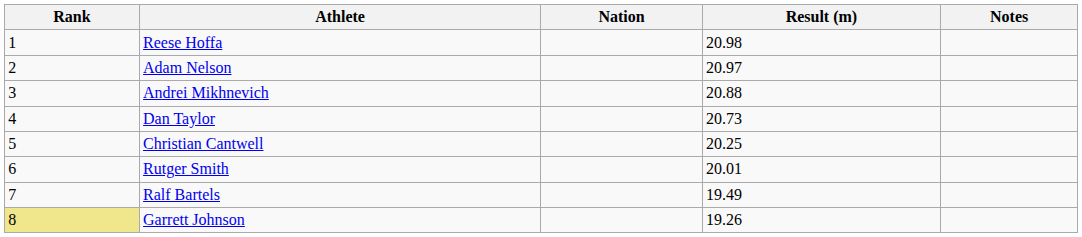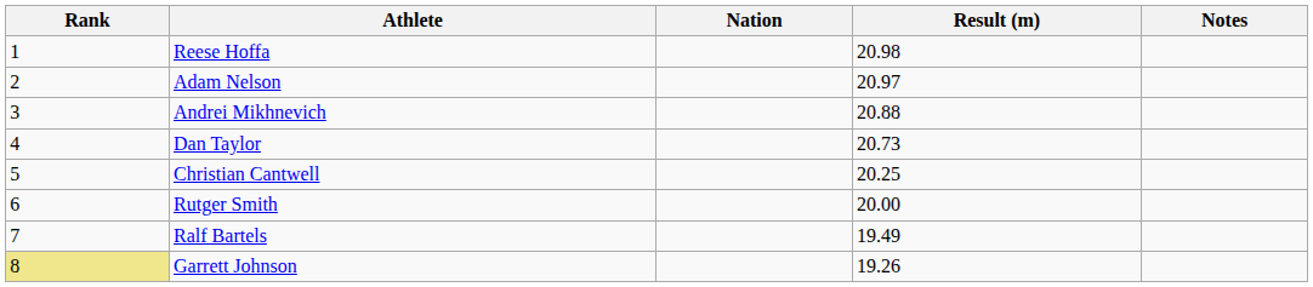 <table class="wikitable" width=85%>
 <tr>
 </tr>
 <tr>
 <th>Rank</th>
 <th>Athlete</th>
 <th>Nation</th>
 <th>Result (m)</th>
 <th>Notes</th>
 </tr>
 <tr>
 <td>1</td>
 <td><a href='#'>Reese Hoffa</a></td>
 <td></td>
 <td>20.98</td>
 <td></td>
 </tr>
 <tr>
 <td>2</td>
 <td><a href='#'>Adam Nelson</a></td>
 <td></td>
 <td>20.97</td>
 <td></td>
 </tr>
 <tr>
 <td>3</td>
 <td><a href='#'>Andrei Mikhnevich</a></td>
 <td></td>
 <td>20.88</td>
 <td></td>
 </tr>
 <tr>
 <td>4</td>
 <td><a href='#'>Dan Taylor</a></td>
 <td></td>
 <td>20.73</td>
 <td></td>
 </tr>
 <tr>
 <td>5</td>
 <td><a href='#'>Christian Cantwell</a></td>
 <td></td>
 <td>20.25</td>
 <td></td>
 </tr>
 <tr>
 <td>6</td>
 <td><a href='#'>Rutger Smith</a></td>
 <td></td>
-<td>20.01</td>
+<td>20.00</td>
 <td></td>
 </tr>
 <tr>
 <td>7</td>
 <td><a href='#'>Ralf Bartels</a></td>
 <td></td>
 <td>19.49</td>
 <td></td>
 </tr>
 <tr>
 <td style="background: khaki;">8</td>
 <td><a href='#'>Garrett Johnson</a></td>
 <td></td>
 <td>19.26</td>
 <td></td>
 </tr>
 <tr>
 </tr>
 </table>
